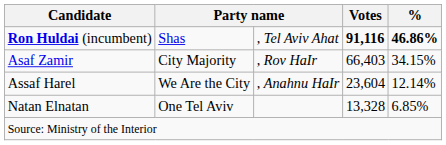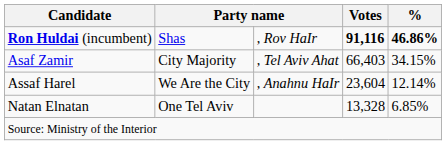 <table class="wikitable sortable">
 <tr>
 <th>Candidate</th>
 <th colspan="2">Party name</th>
 <th>Votes</th>
 <th>%</th>
 </tr>
 <tr>
 <td><strong><a href='#'>Ron Huldai</a></strong> (incumbent)</td>
 <td><a href='#'>Shas</a></td>
-<td>, <em>Tel Aviv Ahat</em></td>
+<td>, <em>Rov HaIr</em></td>
 <td><strong>91,116</strong></td>
 <td><strong>46.86%</strong></td>
 </tr>
 <tr>
 <td><a href='#'>Asaf Zamir</a></td>
 <td>City Majority</td>
-<td>, <em>Rov HaIr</em></td>
+<td>, <em>Tel Aviv Ahat</em></td>
 <td>66,403</td>
 <td>34.15%</td>
 </tr>
 <tr>
 <td>Assaf Harel</td>
 <td>We Are the City</td>
 <td>, <em>Anahnu HaIr</em></td>
 <td>23,604</td>
 <td>12.14%</td>
 </tr>
 <tr>
 <td>Natan Elnatan</td>
 <td>One Tel Aviv</td>
 <td></td>
 <td>13,328</td>
 <td>6.85%</td>
 </tr>
 <tr class="sortbottom">
 <td colspan="5"><small>Source: Ministry of the Interior</small></td>
 </tr>
 </table>
